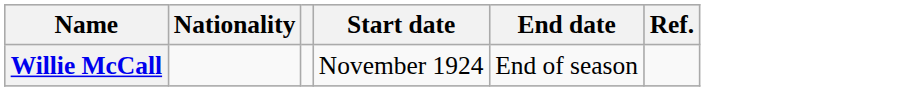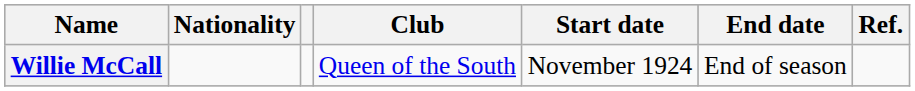 <table class="wikitable plainrowheaders">
 <tr>
 <th scope="col">Name</th>
 <th scope="col">Nationality</th>
 <th scope="col"></th>
+<th scope="col">Club</th>
 <th scope="col">Start date</th>
 <th scope="col">End date</th>
 <th scope="col">Ref.</th>
 </tr>
 <tr>
 <th scope="row"><a href='#'>Willie McCall</a></th>
 <td></td>
 <td align="center"></td>
+<td> <a href='#'>Queen of the South</a></td>
 <td>November 1924</td>
 <td>End of season</td>
 <td align="center"></td>
 </tr>
 </table>
